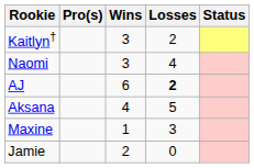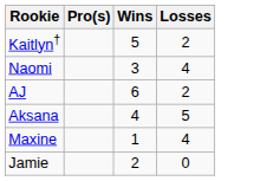 <table class="wikitable sortable" style="text-align:center;">
 <tr>
 <th>Rookie</th>
 <th>Pro(s)</th>
 <th>Wins</th>
 <th>Losses</th>
-<th>Status</th>
 </tr>
 <tr>
 <td style="text-align:left;"><a href='#'>Kaitlyn</a><sup>†</sup></td>
 <td style="text-align:left;"></td>
-<td>3</td>
+<td>5</td>
 <td>2</td>
-<td style="background:#FFFF7F"></td>
 </tr>
 <tr>
 <td style="text-align:left;"><a href='#'>Naomi</a></td>
 <td style="text-align:left;"></td>
 <td>3</td>
 <td>4</td>
-<td style="background:#fcc;"></td>
 </tr>
 <tr>
 <td style="text-align:left;"><a href='#'>AJ</a></td>
 <td style="text-align:left;"></td>
 <td>6</td>
-<td><strong>2</strong></td>
-<td style="background:#fcc;"></td>
+<td>2</td>
 </tr>
 <tr>
 <td style="text-align:left;"><a href='#'>Aksana</a></td>
 <td style="text-align:left;"></td>
 <td>4</td>
 <td>5</td>
-<td style="background:#fcc;"></td>
 </tr>
 <tr>
 <td style="text-align:left;"><a href='#'>Maxine</a></td>
 <td style="text-align:left;"></td>
 <td>1</td>
-<td>3</td>
-<td style="background:#fcc;"></td>
+<td>4</td>
 </tr>
 <tr>
 <td style="text-align:left;">Jamie</td>
 <td style="text-align:left;"><br></td>
 <td>2</td>
 <td>0</td>
-<td style="background:#fcc;"></td>
 </tr>
 </table>
